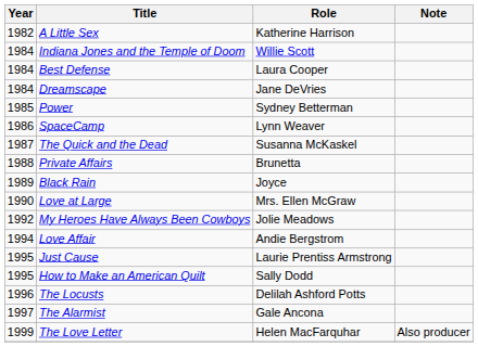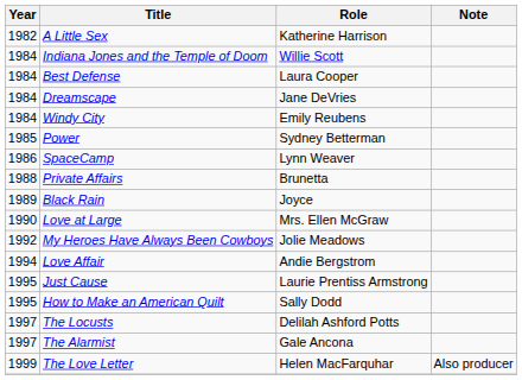 <table class="wikitable">
 <tr>
 <th>Year</th>
 <th>Title</th>
 <th>Role</th>
 <th>Note</th>
 </tr>
 <tr>
 <td>1982</td>
 <td><em><a href='#'>A Little Sex</a></em></td>
 <td>Katherine Harrison</td>
 <td></td>
 </tr>
 <tr>
 <td>1984</td>
 <td><em><a href='#'>Indiana Jones and the Temple of Doom</a></em></td>
 <td><a href='#'>Willie Scott</a></td>
 <td></td>
 </tr>
 <tr>
 <td>1984</td>
 <td><em><a href='#'>Best Defense</a></em></td>
 <td>Laura Cooper</td>
 <td></td>
 </tr>
 <tr>
 <td>1984</td>
 <td><em><a href='#'>Dreamscape</a></em></td>
 <td>Jane DeVries</td>
 <td></td>
 </tr>
 <tr>
+<td>1984</td>
+<td><em><a href='#'>Windy City</a></em></td>
+<td>Emily Reubens</td>
+<td></td>
+</tr>
+<tr>
 <td>1985</td>
 <td><em><a href='#'>Power</a></em></td>
 <td>Sydney Betterman</td>
 <td></td>
 </tr>
 <tr>
 <td>1986</td>
 <td><em><a href='#'>SpaceCamp</a></em></td>
 <td>Lynn Weaver</td>
-<td></td>
-</tr>
-<tr>
-<td>1987</td>
-<td><em><a href='#'>The Quick and the Dead</a></em></td>
-<td>Susanna McKaskel</td>
 <td></td>
 </tr>
 <tr>
 <td>1988</td>
 <td><em><a href='#'>Private Affairs</a></em></td>
 <td>Brunetta</td>
 <td></td>
 </tr>
 <tr>
 <td>1989</td>
 <td><em><a href='#'>Black Rain</a></em></td>
 <td>Joyce</td>
 <td></td>
 </tr>
 <tr>
 <td>1990</td>
 <td><em><a href='#'>Love at Large</a></em></td>
 <td>Mrs. Ellen McGraw</td>
 <td></td>
 </tr>
 <tr>
 <td>1992</td>
 <td><em><a href='#'>My Heroes Have Always Been Cowboys</a></em></td>
 <td>Jolie Meadows</td>
 <td></td>
 </tr>
 <tr>
 <td>1994</td>
 <td><em><a href='#'>Love Affair</a></em></td>
 <td>Andie Bergstrom</td>
 <td></td>
 </tr>
 <tr>
 <td>1995</td>
 <td><em><a href='#'>Just Cause</a></em></td>
 <td>Laurie Prentiss Armstrong</td>
 <td></td>
 </tr>
 <tr>
 <td>1995</td>
 <td><em><a href='#'>How to Make an American Quilt</a></em></td>
 <td>Sally Dodd</td>
 <td></td>
 </tr>
 <tr>
-<td>1996</td>
+<td>1997</td>
 <td><em><a href='#'>The Locusts</a></em></td>
 <td>Delilah Ashford Potts</td>
 <td></td>
 </tr>
 <tr>
 <td>1997</td>
 <td><em><a href='#'>The Alarmist</a></em></td>
 <td>Gale Ancona</td>
 <td></td>
 </tr>
 <tr>
 <td>1999</td>
 <td><em><a href='#'>The Love Letter</a></em></td>
 <td>Helen MacFarquhar</td>
 <td>Also producer</td>
 </tr>
 <tr>
 </tr>
 </table>
